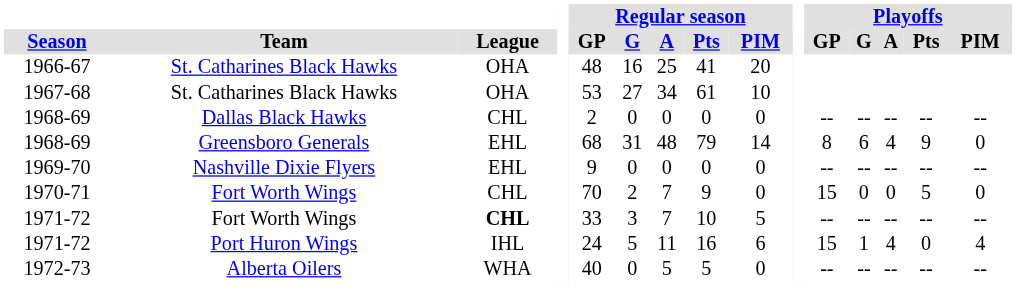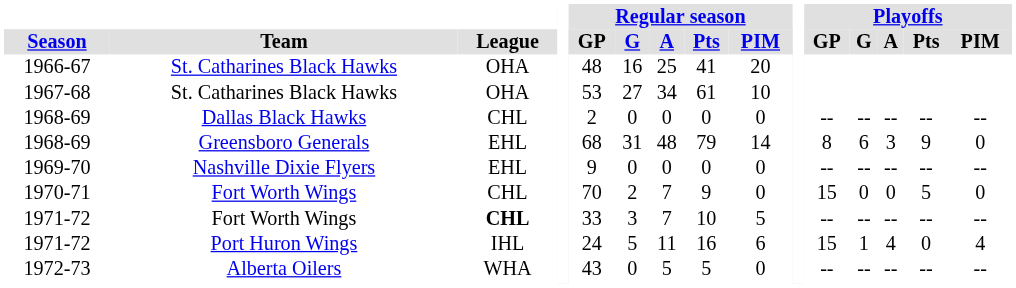 <table border="0" cellpadding="1" cellspacing="0" style="text-align:center; width:50em;">
 <tr style="background:#e0e0e0;">
 <th colspan="3" style="background:#fff;"> </th>
 <th rowspan="99" style="background:#fff;"> </th>
 <th colspan="5"><a href='#'>Regular season</a></th>
 <th rowspan="99" style="background:#fff;"> </th>
 <th colspan="5"><a href='#'>Playoffs</a></th>
 </tr>
 <tr style="background:#e0e0e0;">
 <th><a href='#'>Season</a></th>
 <th>Team</th>
 <th>League</th>
 <th>GP</th>
 <th><a href='#'>G</a></th>
 <th><a href='#'>A</a></th>
 <th><a href='#'>Pts</a></th>
 <th><a href='#'>PIM</a></th>
 <th>GP</th>
 <th>G</th>
 <th>A</th>
 <th>Pts</th>
 <th>PIM</th>
 </tr>
 <tr>
 <td>1966-67</td>
 <td><a href='#'>St. Catharines Black Hawks</a></td>
 <td>OHA</td>
 <td>48</td>
 <td>16</td>
 <td>25</td>
 <td>41</td>
 <td>20</td>
 <td></td>
 <td></td>
 <td></td>
 <td></td>
 <td></td>
 </tr>
 <tr>
 <td>1967-68</td>
 <td>St. Catharines Black Hawks</td>
 <td>OHA</td>
 <td>53</td>
 <td>27</td>
 <td>34</td>
 <td>61</td>
 <td>10</td>
 <td></td>
 <td></td>
 <td></td>
 <td></td>
 <td></td>
 </tr>
 <tr>
 <td>1968-69</td>
 <td><a href='#'>Dallas Black Hawks</a></td>
 <td>CHL</td>
 <td>2</td>
 <td>0</td>
 <td>0</td>
 <td>0</td>
 <td>0</td>
 <td>--</td>
 <td>--</td>
 <td>--</td>
 <td>--</td>
 <td>--</td>
 </tr>
 <tr>
 <td>1968-69</td>
 <td><a href='#'>Greensboro Generals</a></td>
 <td>EHL</td>
 <td>68</td>
 <td>31</td>
 <td>48</td>
 <td>79</td>
 <td>14</td>
 <td>8</td>
 <td>6</td>
-<td>4</td>
+<td>3</td>
 <td>9</td>
 <td>0</td>
 </tr>
 <tr>
 <td>1969-70</td>
 <td><a href='#'>Nashville Dixie Flyers</a></td>
 <td>EHL</td>
 <td>9</td>
 <td>0</td>
 <td>0</td>
 <td>0</td>
 <td>0</td>
 <td>--</td>
 <td>--</td>
 <td>--</td>
 <td>--</td>
 <td>--</td>
 </tr>
 <tr>
 <td>1970-71</td>
 <td><a href='#'>Fort Worth Wings</a></td>
 <td>CHL</td>
 <td>70</td>
 <td>2</td>
 <td>7</td>
 <td>9</td>
 <td>0</td>
 <td>15</td>
 <td>0</td>
 <td>0</td>
 <td>5</td>
 <td>0</td>
 </tr>
 <tr>
 <td>1971-72</td>
 <td>Fort Worth Wings</td>
 <td><strong>CHL</strong></td>
 <td>33</td>
 <td>3</td>
 <td>7</td>
 <td>10</td>
 <td>5</td>
 <td>--</td>
 <td>--</td>
 <td>--</td>
 <td>--</td>
 <td>--</td>
 </tr>
 <tr>
 <td>1971-72</td>
 <td><a href='#'>Port Huron Wings</a></td>
 <td>IHL</td>
 <td>24</td>
 <td>5</td>
 <td>11</td>
 <td>16</td>
 <td>6</td>
 <td>15</td>
 <td>1</td>
 <td>4</td>
 <td>0</td>
 <td>4</td>
 </tr>
 <tr>
 <td>1972-73</td>
 <td><a href='#'>Alberta Oilers</a></td>
 <td>WHA</td>
-<td>40</td>
+<td>43</td>
 <td>0</td>
 <td>5</td>
 <td>5</td>
 <td>0</td>
 <td>--</td>
 <td>--</td>
 <td>--</td>
 <td>--</td>
 <td>--</td>
 </tr>
 <tr>
 <td></td>
 </tr>
 </table>
